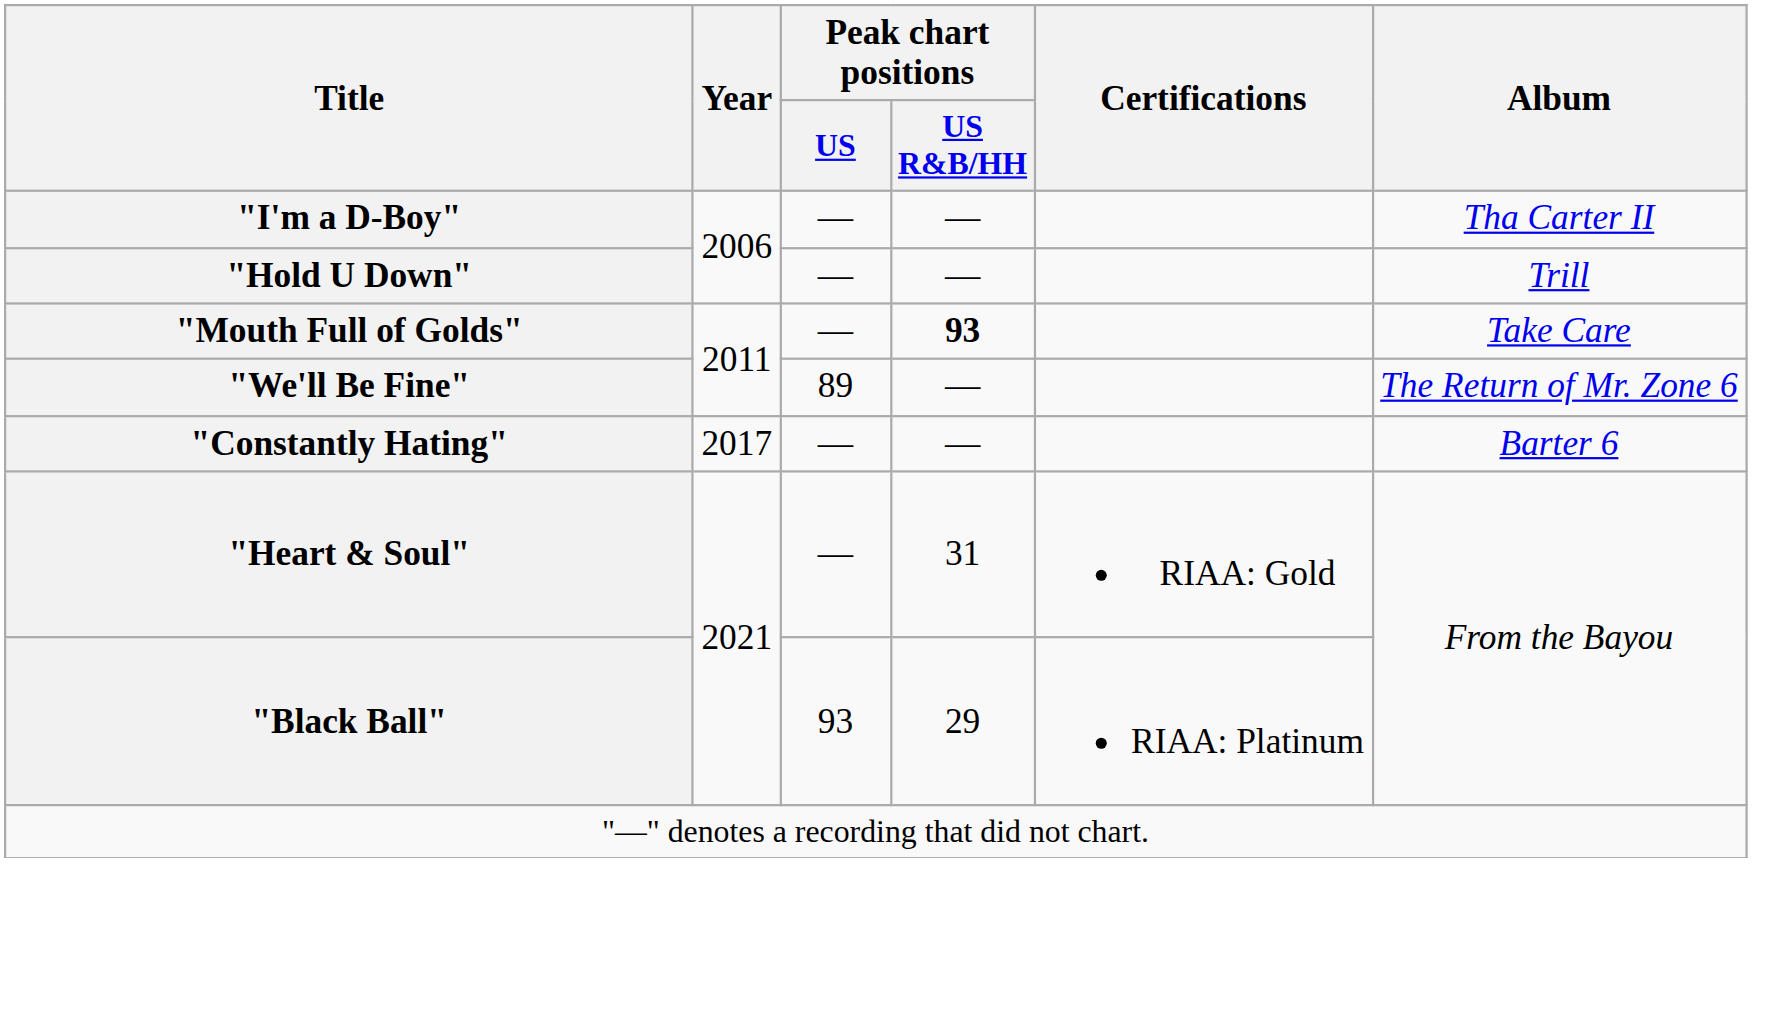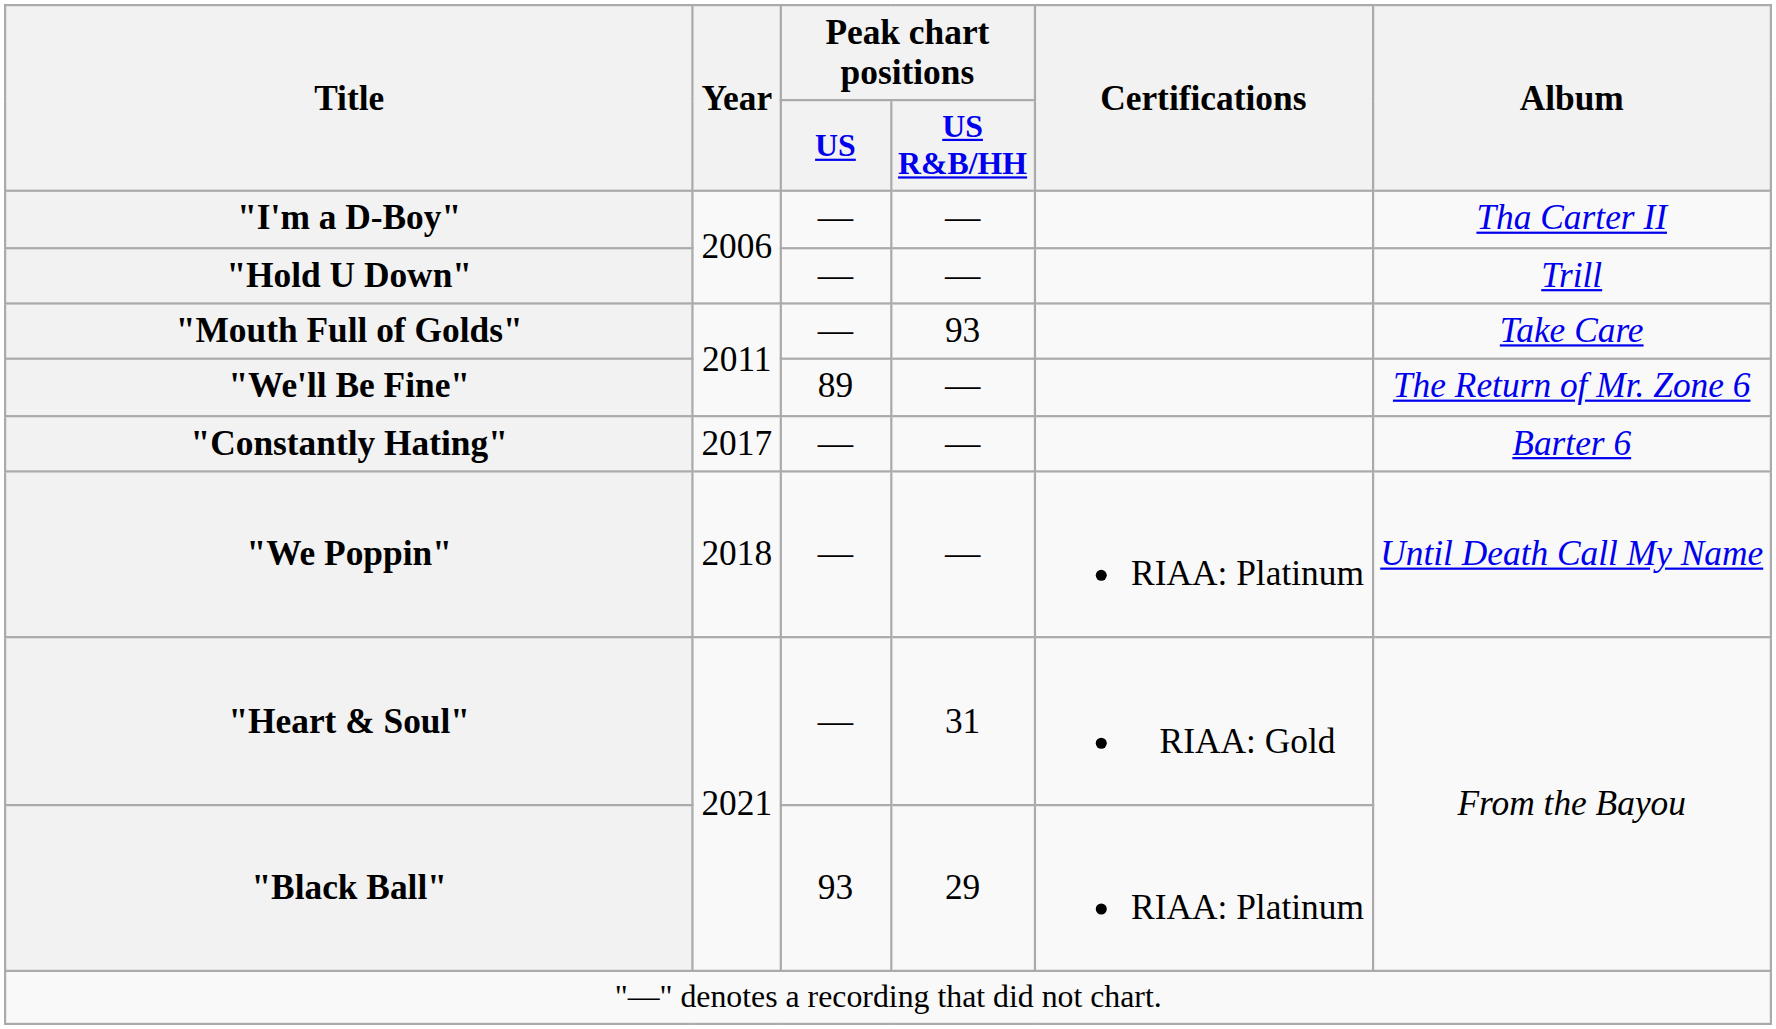 <table class="wikitable plainrowheaders" style="text-align:center;">
 <tr>
 <th scope="col" rowspan="2" style="width:19em;">Title</th>
 <th scope="col" rowspan="2">Year</th>
 <th scope="col" colspan="2">Peak chart positions</th>
 <th rowspan="2">Certifications</th>
 <th scope="col" rowspan="2">Album</th>
 </tr>
 <tr>
 <th scope="col" style="width:3em;font-size:90%;"><a href='#'>US</a><br></th>
 <th scope="col" style="width:3em;font-size:90%;"><a href='#'>US<br>R&B/HH</a><br></th>
 </tr>
 <tr>
 <th scope="row">"I'm a D-Boy"<br></th>
 <td rowspan="2">2006</td>
 <td>—</td>
 <td>—</td>
 <td></td>
 <td><em><a href='#'>Tha Carter II</a></em></td>
 </tr>
 <tr>
 <th scope="row">"Hold U Down"<br></th>
 <td>—</td>
 <td>—</td>
 <td></td>
 <td><em><a href='#'>Trill</a></em></td>
 </tr>
 <tr>
 <th scope="row">"Mouth Full of Golds"<br></th>
 <td rowspan="2">2011</td>
 <td>—</td>
-<td><strong>93</strong></td>
+<td>93</td>
 <td></td>
 <td><em><a href='#'>Take Care</a></em></td>
 </tr>
 <tr>
 <th scope="row">"We'll Be Fine"<br></th>
 <td>89</td>
 <td>—</td>
 <td></td>
 <td><em><a href='#'>The Return of Mr. Zone 6</a></em></td>
 </tr>
 <tr>
 <th scope="row">"Constantly Hating"<br></th>
 <td>2017</td>
 <td>—</td>
 <td>—</td>
 <td></td>
 <td><em><a href='#'>Barter 6</a></em></td>
 </tr>
 <tr>
+<th scope="row">"We Poppin"<br></th>
+<td>2018</td>
+<td>—</td>
+<td>—</td>
+<td><br><ul><li>RIAA: Platinum</li></ul></td>
+<td><em><a href='#'>Until Death Call My Name</a></em></td>
+</tr>
+<tr>
 <th scope="row">"Heart & Soul"<br></th>
 <td rowspan="2">2021</td>
 <td>—</td>
 <td>31</td>
 <td><br><ul><li>RIAA: Gold</li></ul></td>
 <td rowspan="2"><em>From the Bayou</em></td>
 </tr>
 <tr>
 <th scope="row">"Black Ball"<br></th>
 <td>93</td>
 <td>29</td>
 <td><br><ul><li>RIAA: Platinum</li></ul></td>
 </tr>
 <tr>
 <td colspan="6" style="font-size:90%">"—" denotes a recording that did not chart.</td>
 </tr>
 </table>
